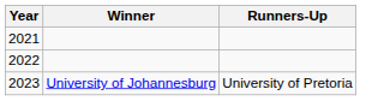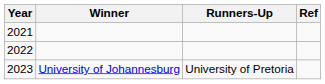 <table class="wikitable">
 <tr>
 <th>Year</th>
 <th>Winner</th>
 <th>Runners-Up</th>
+<th>Ref</th>
 </tr>
 <tr>
 <td>2021</td>
+<td></td>
 <td></td>
 <td></td>
 </tr>
 <tr>
 <td>2022</td>
 <td></td>
 <td></td>
+<td></td>
 </tr>
 <tr>
 <td>2023</td>
 <td><a href='#'>University of Johannesburg</a></td>
 <td>University of Pretoria</td>
+<td></td>
 </tr>
 </table>
